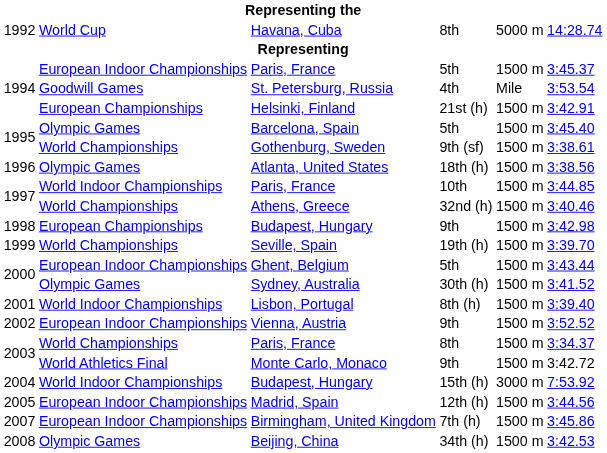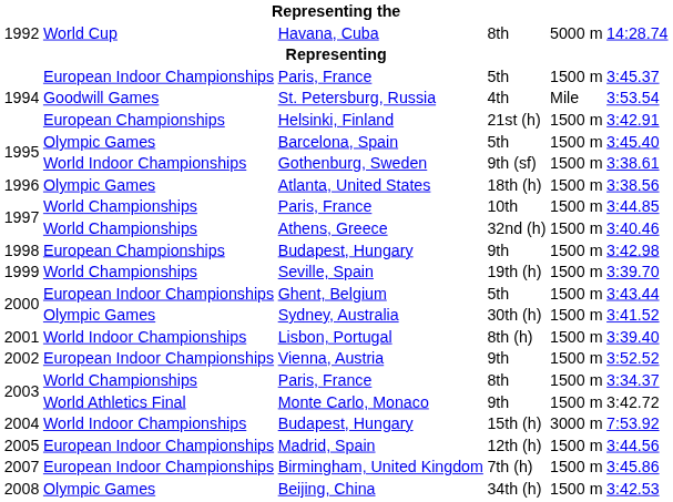 <table>
 <tr>
 <th colspan="6">Representing the </th>
 </tr>
 <tr>
 <td>1992</td>
 <td><a href='#'>World Cup</a></td>
 <td><a href='#'>Havana, Cuba</a></td>
 <td>8th</td>
 <td>5000 m</td>
 <td><a href='#'>14:28.74</a></td>
 </tr>
 <tr>
 <th colspan="6">Representing </th>
 </tr>
 <tr>
 <td rowspan=3>1994</td>
 <td><a href='#'>European Indoor Championships</a></td>
 <td><a href='#'>Paris, France</a></td>
 <td>5th</td>
 <td>1500 m</td>
 <td><a href='#'>3:45.37</a></td>
 </tr>
 <tr>
 <td><a href='#'>Goodwill Games</a></td>
 <td><a href='#'>St. Petersburg, Russia</a></td>
 <td>4th</td>
 <td>Mile</td>
 <td><a href='#'>3:53.54</a></td>
 </tr>
 <tr>
 <td><a href='#'>European Championships</a></td>
 <td><a href='#'>Helsinki, Finland</a></td>
 <td>21st (h)</td>
 <td>1500 m</td>
 <td><a href='#'>3:42.91</a></td>
 </tr>
 <tr>
 <td rowspan=2>1995</td>
 <td><a href='#'>Olympic Games</a></td>
 <td><a href='#'>Barcelona, Spain</a></td>
 <td>5th</td>
 <td>1500 m</td>
 <td><a href='#'>3:45.40</a></td>
 </tr>
 <tr>
-<td><a href='#'>World Championships</a></td>
+<td><a href='#'>World Indoor Championships</a></td>
 <td><a href='#'>Gothenburg, Sweden</a></td>
 <td>9th (sf)</td>
 <td>1500 m</td>
 <td><a href='#'>3:38.61</a></td>
 </tr>
 <tr>
 <td>1996</td>
 <td><a href='#'>Olympic Games</a></td>
 <td><a href='#'>Atlanta, United States</a></td>
 <td>18th (h)</td>
 <td>1500 m</td>
 <td><a href='#'>3:38.56</a></td>
 </tr>
 <tr>
 <td rowspan=2>1997</td>
-<td><a href='#'>World Indoor Championships</a></td>
+<td><a href='#'>World Championships</a></td>
 <td><a href='#'>Paris, France</a></td>
 <td>10th</td>
 <td>1500 m</td>
 <td><a href='#'>3:44.85</a></td>
 </tr>
 <tr>
 <td><a href='#'>World Championships</a></td>
 <td><a href='#'>Athens, Greece</a></td>
 <td>32nd (h)</td>
 <td>1500 m</td>
 <td><a href='#'>3:40.46</a></td>
 </tr>
 <tr>
 <td>1998</td>
 <td><a href='#'>European Championships</a></td>
 <td><a href='#'>Budapest, Hungary</a></td>
 <td>9th</td>
 <td>1500 m</td>
 <td><a href='#'>3:42.98</a></td>
 </tr>
 <tr>
 <td>1999</td>
 <td><a href='#'>World Championships</a></td>
 <td><a href='#'>Seville, Spain</a></td>
 <td>19th (h)</td>
 <td>1500 m</td>
 <td><a href='#'>3:39.70</a></td>
 </tr>
 <tr>
 <td rowspan=2>2000</td>
 <td><a href='#'>European Indoor Championships</a></td>
 <td><a href='#'>Ghent, Belgium</a></td>
 <td>5th</td>
 <td>1500 m</td>
 <td><a href='#'>3:43.44</a></td>
 </tr>
 <tr>
 <td><a href='#'>Olympic Games</a></td>
 <td><a href='#'>Sydney, Australia</a></td>
 <td>30th (h)</td>
 <td>1500 m</td>
 <td><a href='#'>3:41.52</a></td>
 </tr>
 <tr>
 <td>2001</td>
 <td><a href='#'>World Indoor Championships</a></td>
 <td><a href='#'>Lisbon, Portugal</a></td>
 <td>8th (h)</td>
 <td>1500 m</td>
 <td><a href='#'>3:39.40</a></td>
 </tr>
 <tr>
 <td>2002</td>
 <td><a href='#'>European Indoor Championships</a></td>
 <td><a href='#'>Vienna, Austria</a></td>
 <td>9th</td>
 <td>1500 m</td>
 <td><a href='#'>3:52.52</a></td>
 </tr>
 <tr>
 <td rowspan=2>2003</td>
 <td><a href='#'>World Championships</a></td>
 <td><a href='#'>Paris, France</a></td>
 <td>8th</td>
 <td>1500 m</td>
 <td><a href='#'>3:34.37</a></td>
 </tr>
 <tr>
 <td><a href='#'>World Athletics Final</a></td>
 <td><a href='#'>Monte Carlo, Monaco</a></td>
 <td>9th</td>
 <td>1500 m</td>
 <td>3:42.72</td>
 </tr>
 <tr>
 <td>2004</td>
 <td><a href='#'>World Indoor Championships</a></td>
 <td><a href='#'>Budapest, Hungary</a></td>
 <td>15th (h)</td>
 <td>3000 m</td>
 <td><a href='#'>7:53.92</a></td>
 </tr>
 <tr>
 <td>2005</td>
 <td><a href='#'>European Indoor Championships</a></td>
 <td><a href='#'>Madrid, Spain</a></td>
 <td>12th (h)</td>
 <td>1500 m</td>
 <td><a href='#'>3:44.56</a></td>
 </tr>
 <tr>
 <td>2007</td>
 <td><a href='#'>European Indoor Championships</a></td>
 <td><a href='#'>Birmingham, United Kingdom</a></td>
 <td>7th (h)</td>
 <td>1500 m</td>
 <td><a href='#'>3:45.86</a></td>
 </tr>
 <tr>
 <td>2008</td>
 <td><a href='#'>Olympic Games</a></td>
 <td><a href='#'>Beijing, China</a></td>
 <td>34th (h)</td>
 <td>1500 m</td>
 <td><a href='#'>3:42.53</a></td>
 </tr>
 </table>
